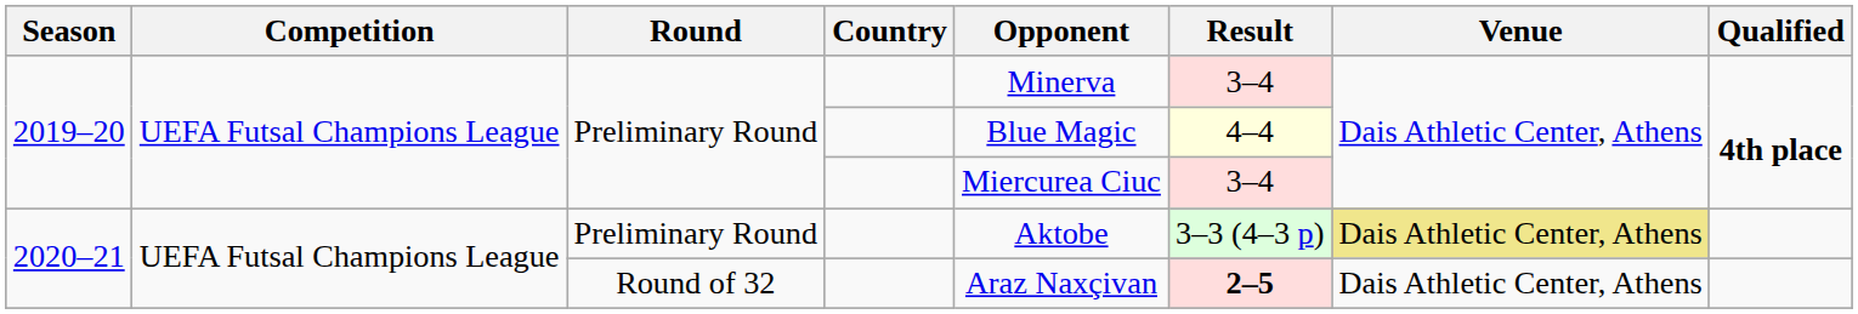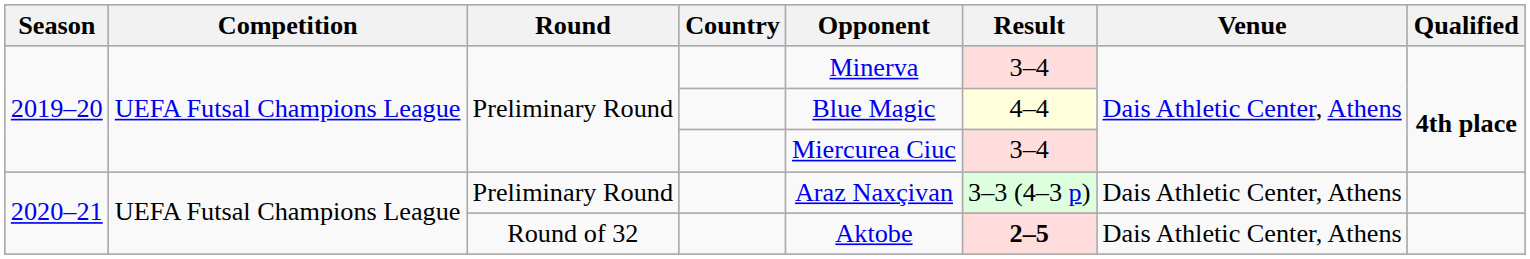 <table class="wikitable" style="text-align:center;">
 <tr>
 <th>Season</th>
 <th>Competition</th>
 <th>Round</th>
 <th>Country</th>
 <th>Opponent</th>
 <th>Result</th>
 <th>Venue</th>
 <th>Qualified</th>
 </tr>
 <tr>
 <td rowspan=3><a href='#'>2019–20</a></td>
 <td rowspan=3 align=center><a href='#'>UEFA Futsal Champions League</a></td>
 <td rowspan=3>Preliminary Round</td>
 <td align=center></td>
 <td><a href='#'>Minerva</a></td>
 <td style="background:#fdd;">3–4</td>
 <td rowspan=3 align="center"><a href='#'>Dais Athletic Center</a>, <a href='#'>Athens</a></td>
 <td rowspan=3 align="center"><br><strong>4th place</strong></td>
 </tr>
 <tr>
 <td align=center></td>
 <td><a href='#'>Blue Magic</a></td>
 <td style="background:#ffd;">4–4</td>
 </tr>
 <tr>
 <td align=center></td>
 <td><a href='#'>Miercurea Ciuc</a></td>
 <td style="background:#fdd;">3–4</td>
 </tr>
 <tr>
 <td rowspan=2><a href='#'>2020–21</a></td>
 <td rowspan=2 align=center>UEFA Futsal Champions League</td>
 <td rowspan=1>Preliminary Round</td>
 <td align=center></td>
-<td><a href='#'>Aktobe</a></td>
+<td><a href='#'>Araz Naxçivan</a></td>
 <td style="background:#dfd;">3–3 (4–3 <a href='#'>p</a>)</td>
-<td style="background: khaki;">Dais Athletic Center, Athens</td>
+<td>Dais Athletic Center, Athens</td>
 <td></td>
 </tr>
 <tr>
 <td rowspan=1>Round of 32</td>
 <td align=center></td>
-<td><a href='#'>Araz Naxçivan</a></td>
+<td><a href='#'>Aktobe</a></td>
 <td style="background:#fdd;"><strong>2–5</strong></td>
 <td>Dais Athletic Center, Athens</td>
 <td></td>
 </tr>
 </table>
